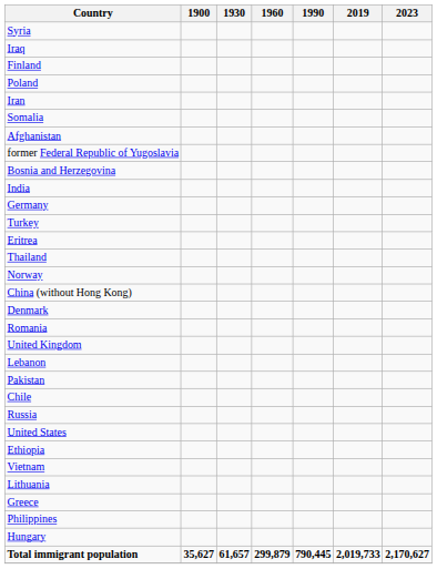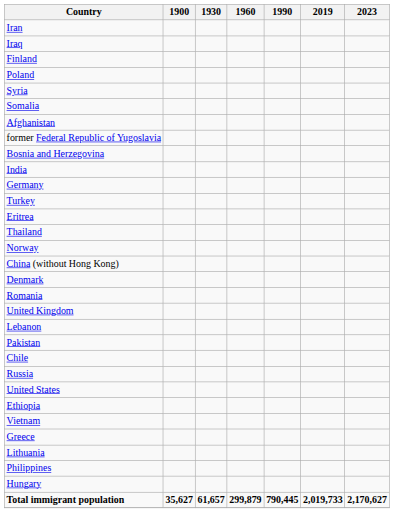 <table class="wikitable sortable">
 <tr>
 <th>Country</th>
 <th>1900</th>
 <th>1930</th>
 <th>1960</th>
 <th>1990</th>
 <th>2019</th>
 <th>2023</th>
 </tr>
 <tr>
-<td> <a href='#'>Syria</a></td>
+<td> <a href='#'>Iran</a></td>
 <td align="right"></td>
 <td align="right"></td>
 <td align="right"></td>
 <td align="right"></td>
 <td align="right"></td>
 <td align="right"></td>
 </tr>
 <tr>
 <td> <a href='#'>Iraq</a></td>
 <td align="right"></td>
 <td align="right"></td>
 <td align="right"></td>
 <td align="right"></td>
 <td align="right"></td>
 <td align="right"></td>
 </tr>
 <tr>
 <td> <a href='#'>Finland</a></td>
 <td align="right"></td>
 <td align="right"></td>
 <td align="right"></td>
 <td align="right"></td>
 <td align="right"></td>
 <td align="right"></td>
 </tr>
 <tr>
 <td> <a href='#'>Poland</a></td>
 <td align="right"></td>
 <td align="right"></td>
 <td align="right"></td>
 <td align="right"></td>
 <td align="right"></td>
 <td align="right"></td>
 </tr>
 <tr>
-<td> <a href='#'>Iran</a></td>
+<td> <a href='#'>Syria</a></td>
 <td align="right"></td>
 <td align="right"></td>
 <td align="right"></td>
 <td align="right"></td>
 <td align="right"></td>
 <td align="right"></td>
 </tr>
 <tr>
 <td> <a href='#'>Somalia</a></td>
 <td align="right"></td>
 <td align="right"></td>
 <td align="right"></td>
 <td align="right"></td>
 <td align="right"></td>
 <td align="right"></td>
 </tr>
 <tr>
 <td> <a href='#'>Afghanistan</a></td>
 <td align="right"></td>
 <td align="right"></td>
 <td align="right"></td>
 <td align="right"></td>
 <td align="right"></td>
 <td align="right"></td>
 </tr>
 <tr>
 <td> former <a href='#'>Federal Republic of Yugoslavia</a></td>
 <td align="right"></td>
 <td align="right"></td>
 <td align="right"></td>
 <td align="right"></td>
 <td align="right"></td>
 <td align="right"></td>
 </tr>
 <tr>
 <td> <a href='#'>Bosnia and Herzegovina</a></td>
 <td align="right"></td>
 <td align="right"></td>
 <td align="right"></td>
 <td align="right"></td>
 <td align="right"></td>
 <td align="right"></td>
 </tr>
 <tr>
 <td> <a href='#'>India</a></td>
 <td align="right"></td>
 <td align="right"></td>
 <td align="right"></td>
 <td align="right"></td>
 <td align="right"></td>
 <td align="right"></td>
 </tr>
 <tr>
 <td> <a href='#'>Germany</a></td>
 <td align="right"></td>
 <td align="right"></td>
 <td align="right"></td>
 <td align="right"></td>
 <td align="right"></td>
 <td align="right"></td>
 </tr>
 <tr>
 <td> <a href='#'>Turkey</a></td>
 <td align="right"></td>
 <td align="right"></td>
 <td align="right"></td>
 <td align="right"></td>
 <td align="right"></td>
 <td align="right"></td>
 </tr>
 <tr>
 <td> <a href='#'>Eritrea</a></td>
 <td align="right"></td>
 <td align="right"></td>
 <td align="right"></td>
 <td align="right"></td>
 <td align="right"></td>
 <td align="right"></td>
 </tr>
 <tr>
 <td> <a href='#'>Thailand</a></td>
 <td align="right"></td>
 <td align="right"></td>
 <td align="right"></td>
 <td align="right"></td>
 <td align="right"></td>
 <td align="right"></td>
 </tr>
 <tr>
 <td> <a href='#'>Norway</a></td>
 <td align="right"></td>
 <td align="right"></td>
 <td align="right"></td>
 <td align="right"></td>
 <td align="right"></td>
 <td align="right"></td>
 </tr>
 <tr>
 <td> <a href='#'>China</a> (without Hong Kong)</td>
 <td align="right"></td>
 <td align="right"></td>
 <td align="right"></td>
 <td align="right"></td>
 <td align="right"></td>
 <td align="right"></td>
 </tr>
 <tr>
 <td> <a href='#'>Denmark</a></td>
 <td align="right"></td>
 <td align="right"></td>
 <td align="right"></td>
 <td align="right"></td>
 <td align="right"></td>
 <td align="right"></td>
 </tr>
 <tr>
 <td> <a href='#'>Romania</a></td>
 <td align="right"></td>
 <td align="right"></td>
 <td align="right"></td>
 <td align="right"></td>
 <td align="right"></td>
 <td align="right"></td>
 </tr>
 <tr>
 <td> <a href='#'>United Kingdom</a></td>
 <td align="right"></td>
 <td align="right"></td>
 <td align="right"></td>
 <td align="right"></td>
 <td align="right"></td>
 <td align="right"></td>
 </tr>
 <tr>
 <td> <a href='#'>Lebanon</a></td>
 <td align="right"></td>
 <td align="right"></td>
 <td align="right"></td>
 <td align="right"></td>
 <td align="right"></td>
 <td align="right"></td>
 </tr>
 <tr>
 <td> <a href='#'>Pakistan</a></td>
 <td align="right"></td>
 <td align="right"></td>
 <td align="right"></td>
 <td align="right"></td>
 <td align="right"></td>
 <td align="right"></td>
 </tr>
 <tr>
 <td> <a href='#'>Chile</a></td>
 <td align="right"></td>
 <td align="right"></td>
 <td align="right"></td>
 <td align="right"></td>
 <td align="right"></td>
 <td align="right"></td>
 </tr>
 <tr>
 <td> <a href='#'>Russia</a></td>
 <td align="right"></td>
 <td align="right"></td>
 <td align="right"></td>
 <td align="right"></td>
 <td align="right"></td>
 <td align="right"></td>
 </tr>
 <tr>
 <td> <a href='#'>United States</a></td>
 <td align="right"></td>
 <td align="right"></td>
 <td align="right"></td>
 <td align="right"></td>
 <td align="right"></td>
 <td align="right"></td>
 </tr>
 <tr>
 <td> <a href='#'>Ethiopia</a></td>
 <td align="right"></td>
 <td align="right"></td>
 <td align="right"></td>
 <td align="right"></td>
 <td align="right"></td>
 <td align="right"></td>
 </tr>
 <tr>
 <td> <a href='#'>Vietnam</a></td>
 <td align="right"></td>
 <td align="right"></td>
 <td align="right"></td>
 <td align="right"></td>
 <td align="right"></td>
 <td align="right"></td>
 </tr>
 <tr>
-<td> <a href='#'>Lithuania</a></td>
+<td> <a href='#'>Greece</a></td>
 <td align="right"></td>
 <td align="right"></td>
 <td align="right"></td>
 <td align="right"></td>
 <td align="right"></td>
 <td align="right"></td>
 </tr>
 <tr>
-<td> <a href='#'>Greece</a></td>
+<td> <a href='#'>Lithuania</a></td>
 <td align="right"></td>
 <td align="right"></td>
 <td align="right"></td>
 <td align="right"></td>
 <td align="right"></td>
 <td align="right"></td>
 </tr>
 <tr>
 <td> <a href='#'>Philippines</a></td>
 <td align="right"></td>
 <td align="right"></td>
 <td align="right"></td>
 <td align="right"></td>
 <td align="right"></td>
 <td align="right"></td>
 </tr>
 <tr>
 <td> <a href='#'>Hungary</a></td>
 <td align="right"></td>
 <td align="right"></td>
 <td align="right"></td>
 <td align="right"></td>
 <td align="right"></td>
 <td align="right"></td>
 </tr>
 <tr>
 <td><strong>Total immigrant population</strong></td>
 <td><strong>35,627</strong></td>
 <td><strong>61,657</strong></td>
 <td><strong>299,879</strong></td>
 <td><strong>790,445</strong></td>
 <td><strong>2,019,733</strong></td>
 <td><strong>2,170,627</strong></td>
 </tr>
 <tr>
 </tr>
 </table>
